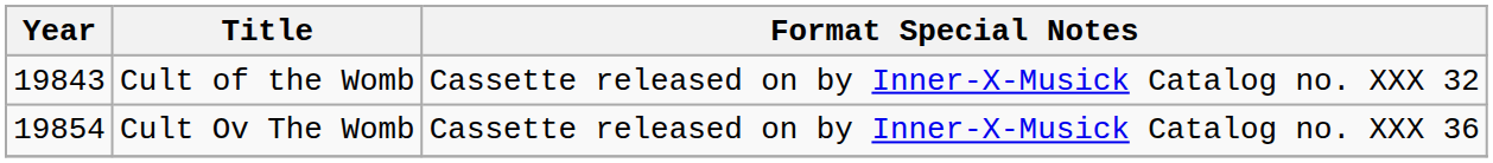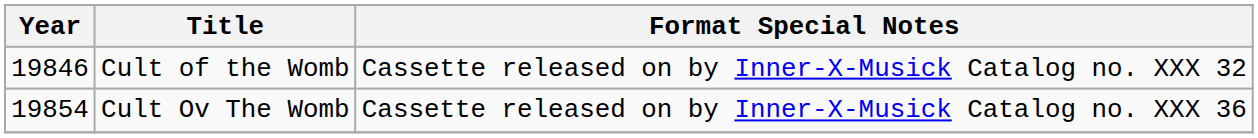 <table class="wikitable">
 <tr>
 <th>Year</th>
 <th>Title</th>
 <th>Format Special Notes</th>
 </tr>
 <tr>
-<td>19843</td>
+<td>19846</td>
 <td>Cult of the Womb</td>
 <td>Cassette released on by <a href='#'>Inner-X-Musick</a> Catalog no. XXX 32</td>
 </tr>
 <tr>
 <td>19854</td>
 <td>Cult Ov The Womb</td>
 <td>Cassette released on by <a href='#'>Inner-X-Musick</a> Catalog no. XXX 36</td>
 </tr>
 <tr>
 </tr>
 </table>
